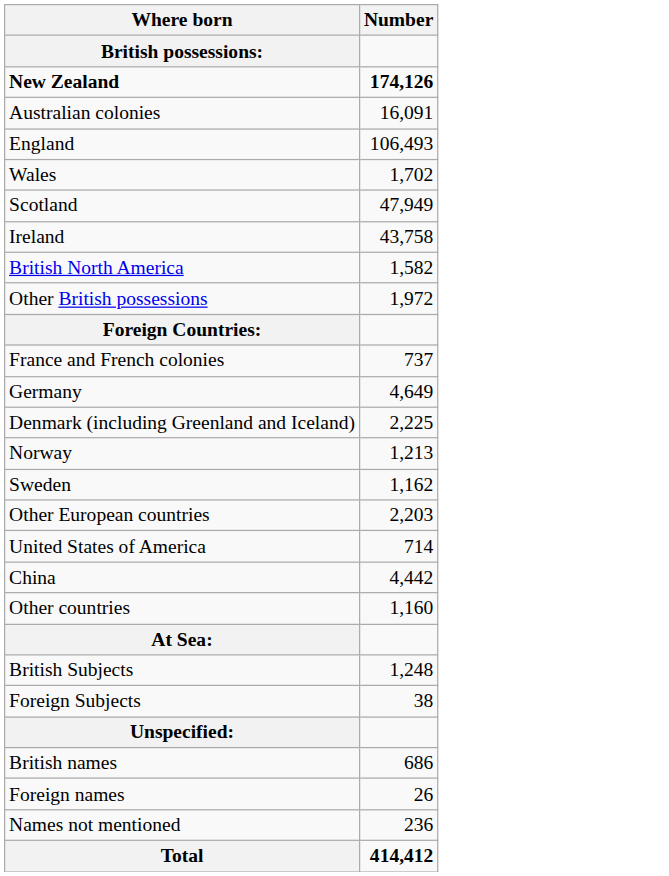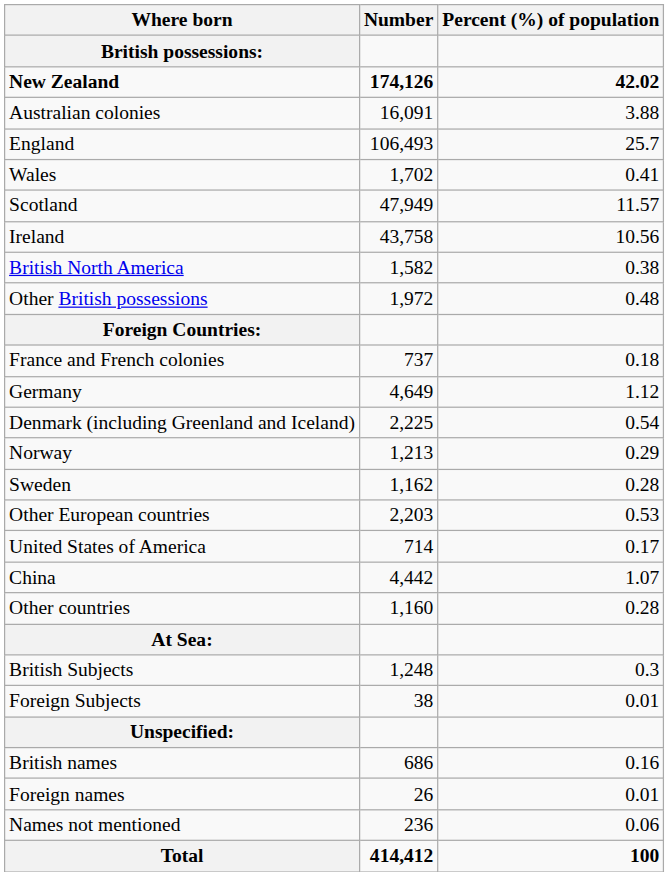 <table class="wikitable" style="text-align:right">
 <tr>
 <th>Where born</th>
 <th>Number</th>
+<th>Percent (%) of population</th>
 </tr>
 <tr>
 <th>British possessions:</th>
+<td></td>
 <td></td>
 </tr>
 <tr>
 <td align="left"><strong>New Zealand</strong></td>
 <td><strong>174,126</strong></td>
+<td><strong>42.02</strong></td>
 </tr>
 <tr>
 <td align="left">Australian colonies</td>
 <td>16,091</td>
+<td>3.88</td>
 </tr>
 <tr>
 <td align="left">England</td>
 <td>106,493</td>
+<td>25.7</td>
 </tr>
 <tr>
 <td align="left">Wales</td>
 <td>1,702</td>
+<td>0.41</td>
 </tr>
 <tr>
 <td align="left">Scotland</td>
 <td>47,949</td>
+<td>11.57</td>
 </tr>
 <tr>
 <td align="left">Ireland</td>
 <td>43,758</td>
+<td>10.56</td>
 </tr>
 <tr>
 <td align="left"><a href='#'>British North America</a></td>
 <td>1,582</td>
+<td>0.38</td>
 </tr>
 <tr>
 <td align="left">Other <a href='#'>British possessions</a></td>
 <td>1,972</td>
+<td>0.48</td>
 </tr>
 <tr>
 <th>Foreign Countries:</th>
+<td></td>
 <td></td>
 </tr>
 <tr>
 <td align="left">France and French colonies</td>
 <td>737</td>
+<td>0.18</td>
 </tr>
 <tr>
 <td align="left">Germany</td>
 <td>4,649</td>
+<td>1.12</td>
 </tr>
 <tr>
 <td align="left">Denmark (including Greenland and Iceland)</td>
 <td>2,225</td>
+<td>0.54</td>
 </tr>
 <tr>
 <td align="left">Norway</td>
 <td>1,213</td>
+<td>0.29</td>
 </tr>
 <tr>
 <td align="left">Sweden</td>
 <td>1,162</td>
+<td>0.28</td>
 </tr>
 <tr>
 <td align="left">Other European countries</td>
 <td>2,203</td>
+<td>0.53</td>
 </tr>
 <tr>
 <td align="left">United States of America</td>
 <td>714</td>
+<td>0.17</td>
 </tr>
 <tr>
 <td align="left">China</td>
 <td>4,442</td>
+<td>1.07</td>
 </tr>
 <tr>
 <td align="left">Other countries</td>
 <td>1,160</td>
+<td>0.28</td>
 </tr>
 <tr>
 <th>At Sea:</th>
+<td></td>
 <td></td>
 </tr>
 <tr>
 <td align="left">British Subjects</td>
 <td>1,248</td>
+<td>0.3</td>
 </tr>
 <tr>
 <td align="left">Foreign Subjects</td>
 <td>38</td>
+<td>0.01</td>
 </tr>
 <tr>
 <th>Unspecified:</th>
+<td></td>
 <td></td>
 </tr>
 <tr>
 <td align="left">British names</td>
 <td>686</td>
+<td>0.16</td>
 </tr>
 <tr>
 <td align="left">Foreign names</td>
 <td>26</td>
+<td>0.01</td>
 </tr>
 <tr>
 <td align="left">Names not mentioned</td>
 <td>236</td>
+<td>0.06</td>
 </tr>
 <tr>
 <th>Total</th>
 <td><strong>414,412</strong></td>
+<td><strong>100</strong></td>
 </tr>
 </table>
